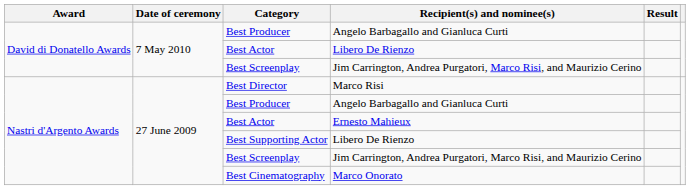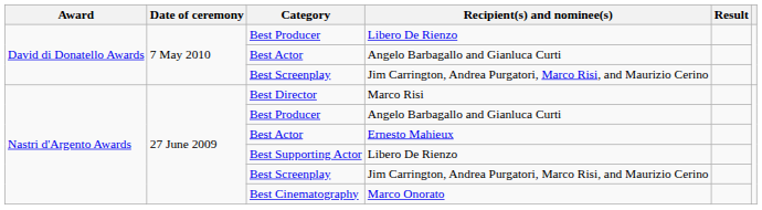 <table class="wikitable plainrowheaders sortable">
 <tr>
 <th scope="col">Award</th>
 <th scope="col">Date of ceremony</th>
 <th scope="col">Category</th>
 <th scope="col">Recipient(s) and nominee(s)</th>
 <th scope="col">Result</th>
 <th scope="col" class="unsortable"></th>
 </tr>
 <tr>
 <td rowspan="3"><a href='#'>David di Donatello Awards</a></td>
 <td rowspan="3">7 May 2010</td>
 <td><a href='#'>Best Producer</a></td>
-<td>Angelo Barbagallo and Gianluca Curti</td>
+<td><a href='#'>Libero De Rienzo</a></td>
 <td></td>
 <td rowspan="3" style="text-align: center;"></td>
 </tr>
 <tr>
 <td><a href='#'>Best Actor</a></td>
-<td><a href='#'>Libero De Rienzo</a></td>
+<td>Angelo Barbagallo and Gianluca Curti</td>
 <td></td>
 </tr>
 <tr>
 <td><a href='#'>Best Screenplay</a></td>
 <td>Jim Carrington, Andrea Purgatori, <a href='#'>Marco Risi</a>, and Maurizio Cerino</td>
 <td></td>
 </tr>
 <tr>
 <td rowspan="7"><a href='#'>Nastri d'Argento Awards</a></td>
 <td rowspan="7">27 June 2009</td>
 <td><a href='#'>Best Director</a></td>
 <td>Marco Risi</td>
 <td></td>
 <td rowspan="7" style="text-align:center;"></td>
 </tr>
 <tr>
 <td><a href='#'>Best Producer</a></td>
 <td>Angelo Barbagallo and Gianluca Curti</td>
 <td></td>
 </tr>
 <tr>
 <td><a href='#'>Best Actor</a></td>
 <td><a href='#'>Ernesto Mahieux</a></td>
 <td></td>
 </tr>
 <tr>
 <td><a href='#'>Best Supporting Actor</a></td>
 <td>Libero De Rienzo</td>
 <td></td>
 </tr>
 <tr>
 <td><a href='#'>Best Screenplay</a></td>
 <td>Jim Carrington, Andrea Purgatori, Marco Risi, and Maurizio Cerino</td>
 <td></td>
 </tr>
 <tr>
 <td><a href='#'>Best Cinematography</a></td>
 <td><a href='#'>Marco Onorato</a></td>
 <td></td>
 </tr>
 </table>
